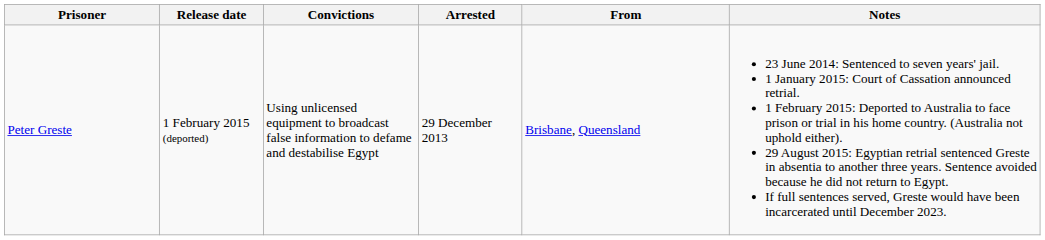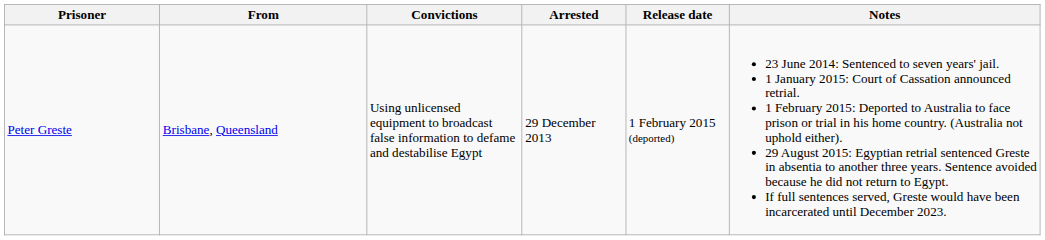 <table class="wikitable" style="width:100%;">
 <tr>
 <th style="width:15%;">Prisoner</th>
-<th style="width:10%;">Release date</th>
+<th style="width:20%;">From</th>
 <th style="width:15%;">Convictions</th>
 <th style="width:10%;">Arrested</th>
-<th style="width:20%;">From</th>
+<th style="width:10%;">Release date</th>
 <th style="width:30%;">Notes</th>
 </tr>
 <tr style="text-align:left;">
 <td><a href='#'>Peter Greste</a></td>
-<td>1 February 2015 <small>(deported)</small></td>
+<td><a href='#'>Brisbane</a>, <a href='#'>Queensland</a></td>
 <td>Using unlicensed equipment to broadcast false information to defame and destabilise Egypt</td>
 <td>29 December 2013</td>
-<td><a href='#'>Brisbane</a>, <a href='#'>Queensland</a></td>
+<td>1 February 2015 <small>(deported)</small></td>
 <td><br><ul><li>23 June 2014: Sentenced to seven years' jail.</li><li>1 January 2015: Court of Cassation announced retrial.</li><li>1 February 2015: Deported to Australia to face prison or trial in his home country. (Australia not uphold either).</li><li>29 August 2015: Egyptian retrial sentenced Greste in absentia to another three years. Sentence avoided  because he did not return to Egypt.</li><li>If full sentences served, Greste would have been incarcerated until December 2023.</li></ul></td>
 </tr>
 </table>
